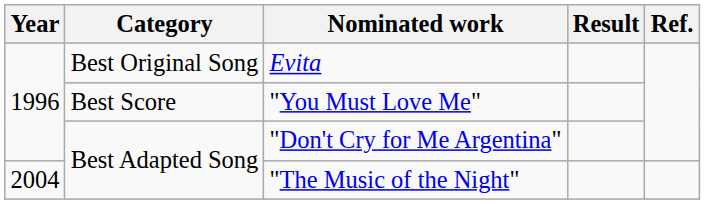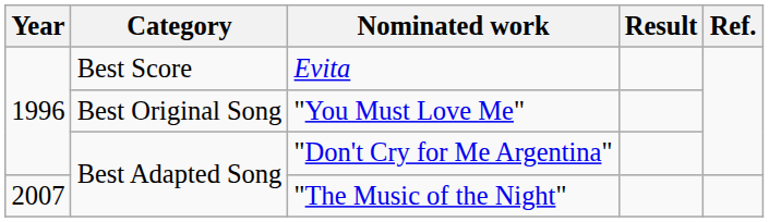 <table class=wikitable>
 <tr>
 <th>Year</th>
 <th>Category</th>
 <th>Nominated work</th>
 <th>Result</th>
 <th>Ref.</th>
 </tr>
 <tr>
 <td rowspan="3">1996</td>
-<td>Best Original Song</td>
+<td>Best Score</td>
 <td><em><a href='#'>Evita</a></em></td>
 <td></td>
 <td style="text-align:center;" rowspan="3"></td>
 </tr>
 <tr>
-<td>Best Score</td>
+<td>Best Original Song</td>
 <td>"<a href='#'>You Must Love Me</a>" </td>
 <td></td>
 </tr>
 <tr>
 <td rowspan="2">Best Adapted Song</td>
 <td>"<a href='#'>Don't Cry for Me Argentina</a>" </td>
 <td></td>
 </tr>
 <tr>
-<td>2004</td>
+<td>2007</td>
 <td>"<a href='#'>The Music of the Night</a>" </td>
 <td></td>
 <td style="text-align:center;"></td>
 </tr>
 </table>
